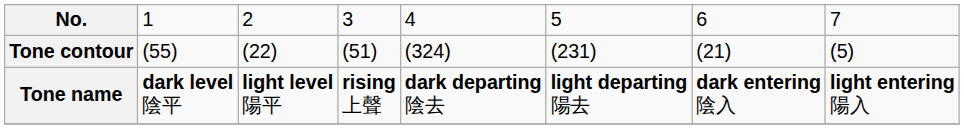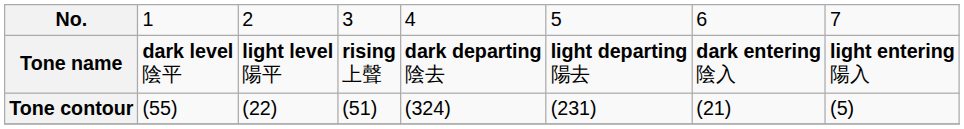 <table class="wikitable">
 <tr>
 <th>No.</th>
 <td>1</td>
 <td>2</td>
 <td>3</td>
 <td>4</td>
 <td>5</td>
 <td>6</td>
 <td>7</td>
 </tr>
 <tr>
+<th>Tone name</th>
+<td><strong>dark level</strong><br>陰平</td>
+<td><strong>light level</strong><br>陽平</td>
+<td><strong>rising</strong><br>上聲</td>
+<td><strong>dark departing</strong><br>陰去</td>
+<td><strong>light departing</strong><br>陽去</td>
+<td><strong>dark entering</strong><br>陰入</td>
+<td><strong>light entering</strong><br>陽入</td>
+</tr>
+<tr>
 <th>Tone contour</th>
 <td> (55)</td>
 <td> (22)</td>
 <td> (51)</td>
 <td> (324)</td>
 <td> (231)</td>
 <td> (21)</td>
 <td> (5)</td>
 </tr>
 <tr>
-<th>Tone name</th>
-<td><strong>dark level</strong><br>陰平</td>
-<td><strong>light level</strong><br>陽平</td>
-<td><strong>rising</strong><br>上聲</td>
-<td><strong>dark departing</strong><br>陰去</td>
-<td><strong>light departing</strong><br>陽去</td>
-<td><strong>dark entering</strong><br>陰入</td>
-<td><strong>light entering</strong><br>陽入</td>
-</tr>
-<tr>
 </tr>
 </table>
